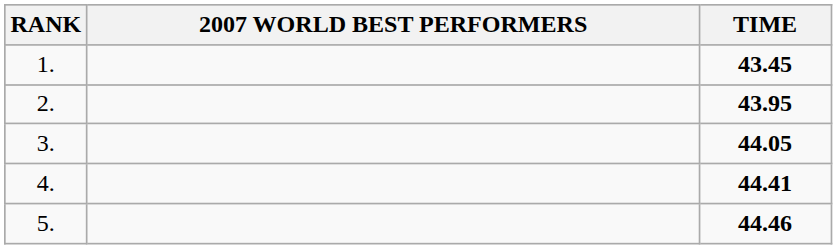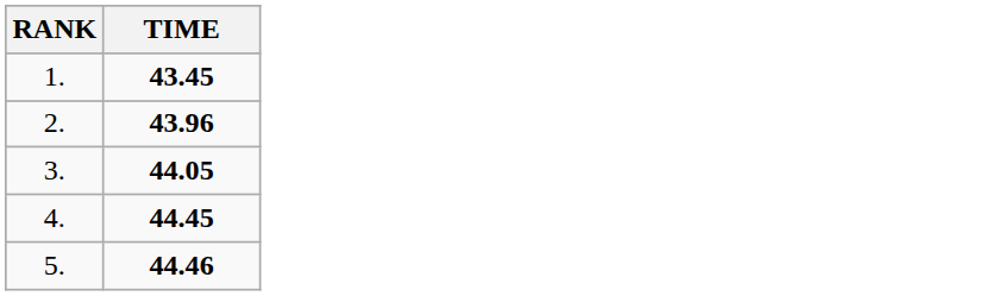 <table class="wikitable" style="border-collapse: collapse; font-size: 90%;">
 <tr>
 <th>RANK</th>
-<th align="center" style="width: 25em">2007 WORLD BEST PERFORMERS</th>
 <th align="center" style="width: 5em">TIME</th>
 </tr>
 <tr>
 <td align="center">1.</td>
-<td></td>
 <td align="center"><strong>43.45</strong> <small></small></td>
 </tr>
 <tr>
 <td align="center">2.</td>
-<td></td>
-<td align="center"><strong>43.95</strong></td>
+<td align="center"><strong>43.96</strong></td>
 </tr>
 <tr>
 <td align="center">3.</td>
-<td></td>
 <td align="center"><strong>44.05</strong></td>
 </tr>
 <tr>
 <td align="center">4.</td>
-<td></td>
-<td align="center"><strong>44.41</strong></td>
+<td align="center"><strong>44.45</strong></td>
 </tr>
 <tr>
 <td align="center">5.</td>
-<td></td>
 <td align="center"><strong>44.46</strong></td>
 </tr>
 </table>
